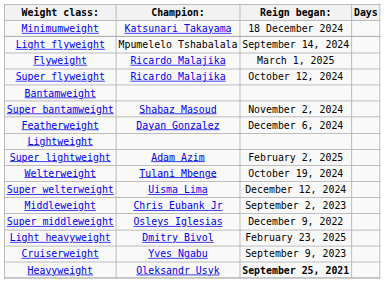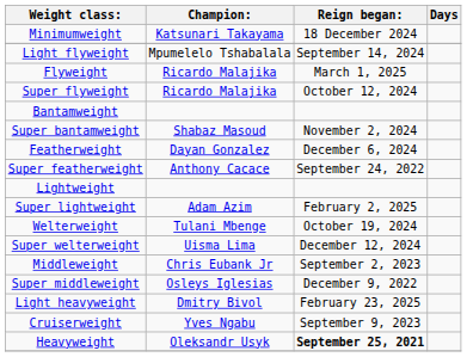 <table class="wikitable sortable" style="text-align: center"">
 <tr>
 <th>Weight class:</th>
 <th>Champion:</th>
 <th>Reign began:</th>
 <th>Days</th>
 </tr>
 <tr>
 <td><a href='#'>Minimumweight</a></td>
 <td><a href='#'>Katsunari Takayama</a></td>
 <td>18 December 2024</td>
 <td></td>
 </tr>
 <tr>
 </tr>
 <tr>
 <td><a href='#'>Light flyweight</a></td>
 <td>Mpumelelo Tshabalala</td>
 <td>September 14, 2024</td>
 <td></td>
 </tr>
 <tr>
 <td><a href='#'>Flyweight</a></td>
 <td><a href='#'>Ricardo Malajika</a></td>
 <td>March 1, 2025</td>
 <td></td>
 </tr>
 <tr>
 <td><a href='#'>Super flyweight</a></td>
 <td><a href='#'>Ricardo Malajika</a></td>
 <td>October 12, 2024</td>
 <td></td>
 </tr>
 <tr>
 <td><a href='#'>Bantamweight</a></td>
 <td></td>
 <td></td>
 <td></td>
 </tr>
 <tr>
 <td><a href='#'>Super bantamweight</a></td>
 <td><a href='#'>Shabaz Masoud</a></td>
 <td>November 2, 2024</td>
 <td></td>
 </tr>
 <tr>
 <td><a href='#'>Featherweight</a></td>
 <td><a href='#'>Dayan Gonzalez</a></td>
 <td>December 6, 2024</td>
+<td></td>
+</tr>
+<tr>
+<td><a href='#'>Super featherweight</a></td>
+<td><a href='#'>Anthony Cacace</a></td>
+<td>September 24, 2022</td>
 <td></td>
 </tr>
 <tr>
 <td><a href='#'>Lightweight</a></td>
 <td></td>
 <td></td>
 <td></td>
 </tr>
 <tr>
 <td><a href='#'>Super lightweight</a></td>
 <td><a href='#'>Adam Azim</a></td>
 <td>February 2, 2025</td>
 <td></td>
 </tr>
 <tr>
 <td><a href='#'>Welterweight</a></td>
 <td><a href='#'>Tulani Mbenge</a></td>
 <td>October 19, 2024</td>
 <td></td>
 </tr>
 <tr>
 <td><a href='#'>Super welterweight</a></td>
 <td><a href='#'>Uisma Lima</a></td>
 <td>December 12, 2024</td>
 <td></td>
 </tr>
 <tr>
 <td><a href='#'>Middleweight</a></td>
 <td><a href='#'>Chris Eubank Jr</a></td>
 <td>September 2, 2023</td>
 <td></td>
 </tr>
 <tr>
 <td><a href='#'>Super middleweight</a></td>
 <td><a href='#'>Osleys Iglesias</a></td>
 <td>December 9, 2022</td>
 <td></td>
 </tr>
 <tr>
 <td><a href='#'>Light heavyweight</a></td>
 <td><a href='#'>Dmitry Bivol</a></td>
 <td>February 23, 2025</td>
 <td></td>
 </tr>
 <tr>
 <td><a href='#'>Cruiserweight</a></td>
 <td><a href='#'>Yves Ngabu</a></td>
 <td>September 9, 2023</td>
 <td></td>
 </tr>
 <tr>
 <td><a href='#'>Heavyweight</a></td>
 <td><a href='#'>Oleksandr Usyk</a></td>
 <td><strong>September 25, 2021</strong></td>
 <td></td>
 </tr>
 <tr>
 </tr>
 </table>
